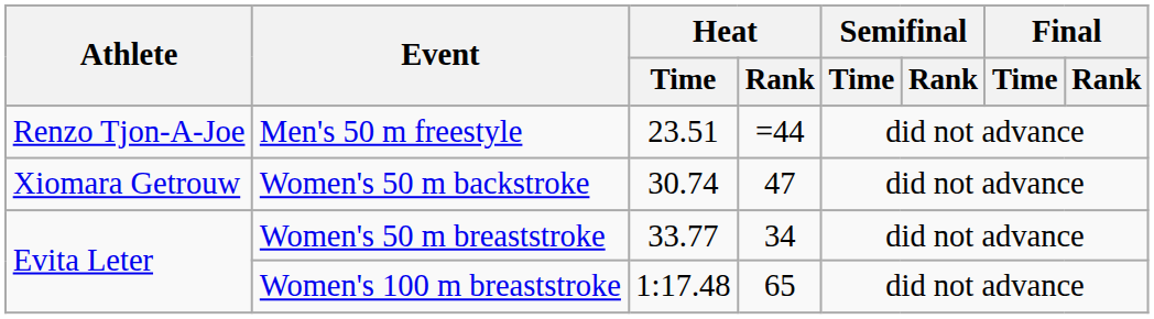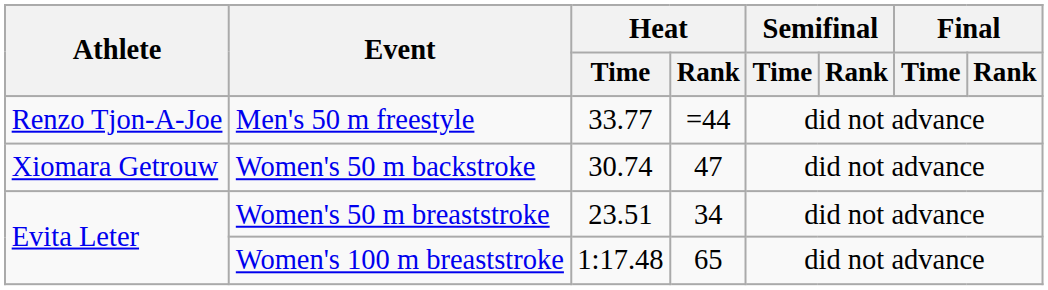 <table class=wikitable style="font-size:90%">
 <tr>
 <th rowspan="2">Athlete</th>
 <th rowspan="2">Event</th>
 <th colspan="2">Heat</th>
 <th colspan="2">Semifinal</th>
 <th colspan="2">Final</th>
 </tr>
 <tr style="font-size:95%">
 <th>Time</th>
 <th>Rank</th>
 <th>Time</th>
 <th>Rank</th>
 <th>Time</th>
 <th>Rank</th>
 </tr>
 <tr align=center>
 <td align=left><a href='#'>Renzo Tjon-A-Joe</a></td>
 <td align=left><a href='#'>Men's 50 m freestyle</a></td>
-<td>23.51</td>
+<td>33.77</td>
 <td>=44</td>
 <td colspan=4>did not advance</td>
 </tr>
 <tr align=center>
 <td align=left><a href='#'>Xiomara Getrouw</a></td>
 <td align=left><a href='#'>Women's 50 m backstroke</a></td>
 <td>30.74</td>
 <td>47</td>
 <td colspan=4>did not advance</td>
 </tr>
 <tr align=center>
 <td align=left rowspan=2><a href='#'>Evita Leter</a></td>
 <td align=left><a href='#'>Women's 50 m breaststroke</a></td>
-<td>33.77</td>
+<td>23.51</td>
 <td>34</td>
 <td colspan=4>did not advance</td>
 </tr>
 <tr align=center>
 <td align=left><a href='#'>Women's 100 m breaststroke</a></td>
 <td>1:17.48</td>
 <td>65</td>
 <td colspan=4>did not advance</td>
 </tr>
 </table>
